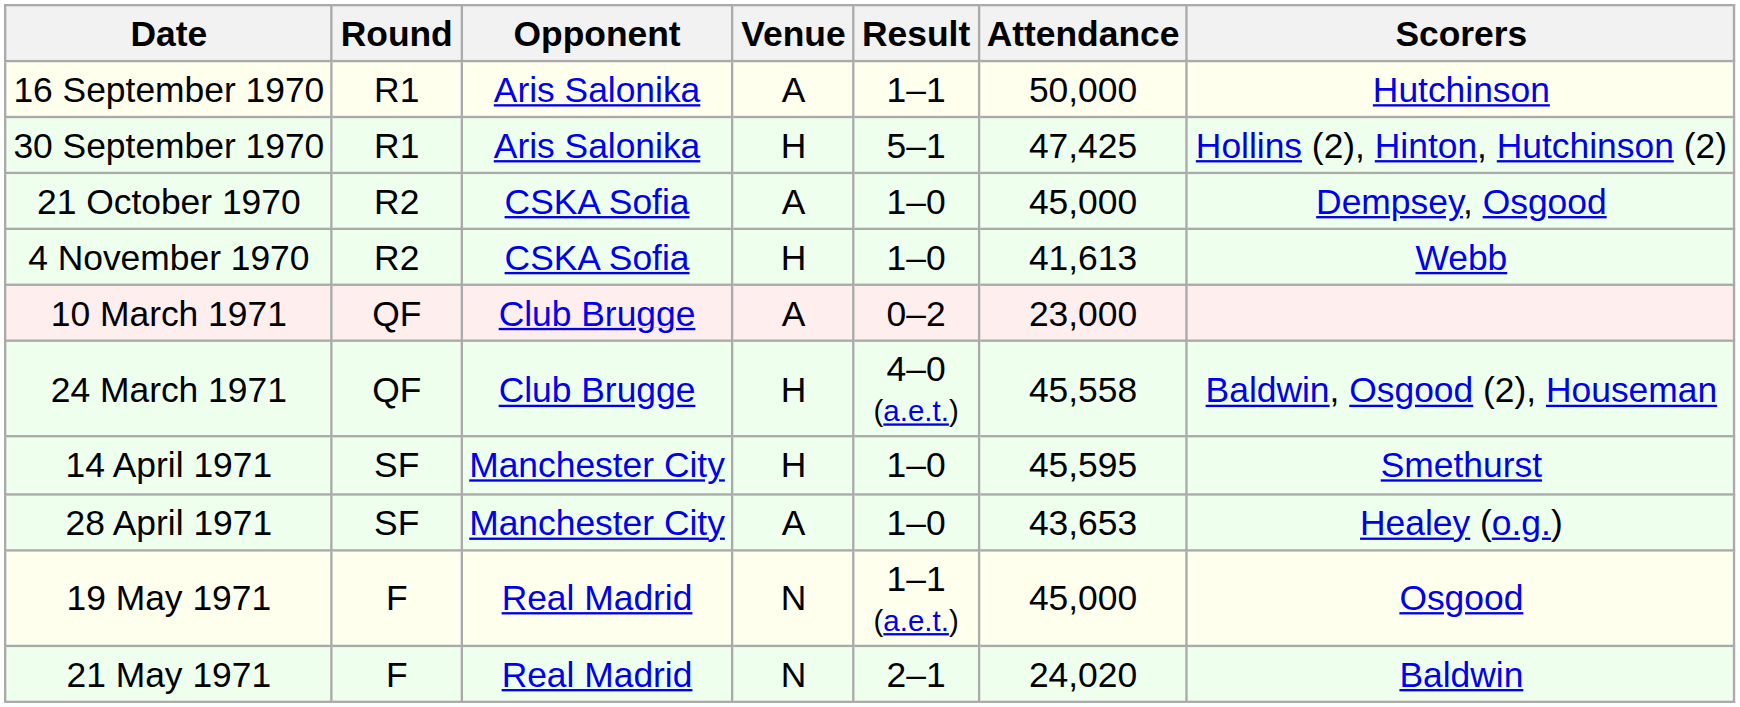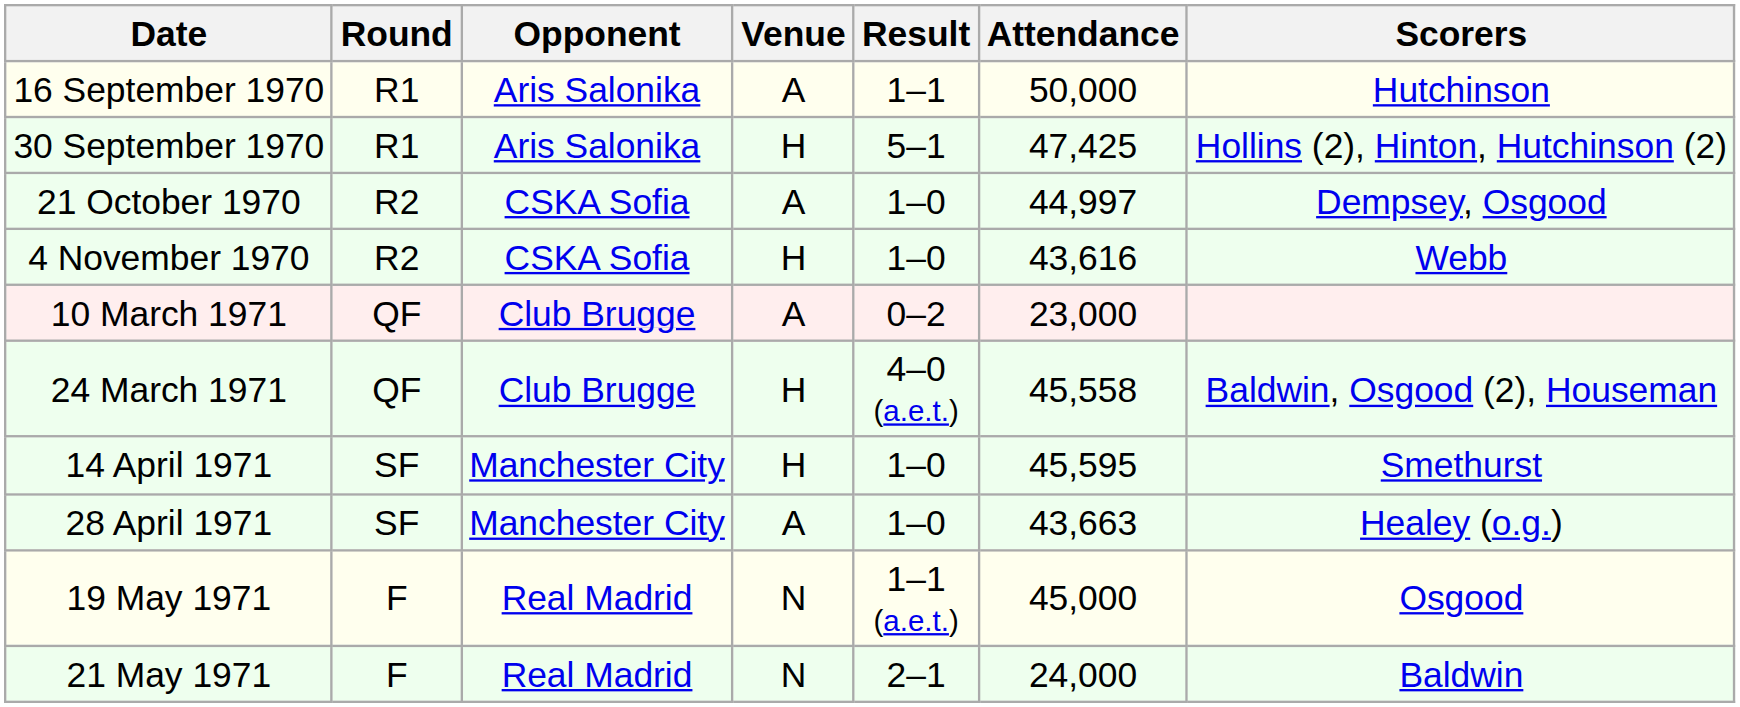 <table class="wikitable sortable" style="font-size:95%; text-align:center">
 <tr>
 <th>Date</th>
 <th>Round</th>
 <th>Opponent</th>
 <th>Venue</th>
 <th>Result</th>
 <th>Attendance</th>
 <th>Scorers</th>
 </tr>
 <tr bgcolor = "#FFFFEE">
 <td>16 September 1970</td>
 <td>R1</td>
 <td><a href='#'>Aris Salonika</a></td>
 <td>A</td>
 <td>1–1</td>
 <td>50,000</td>
 <td><a href='#'>Hutchinson</a></td>
 </tr>
 <tr bgcolor = "#EEFFEE">
 <td>30 September 1970</td>
 <td>R1</td>
 <td><a href='#'>Aris Salonika</a></td>
 <td>H</td>
 <td>5–1</td>
 <td>47,425</td>
 <td><a href='#'>Hollins</a> (2), <a href='#'>Hinton</a>, <a href='#'>Hutchinson</a> (2)</td>
 </tr>
 <tr bgcolor = "#EEFFEE">
 <td>21 October 1970</td>
 <td>R2</td>
 <td><a href='#'>CSKA Sofia</a></td>
 <td>A</td>
 <td>1–0</td>
-<td>45,000</td>
+<td>44,997</td>
 <td><a href='#'>Dempsey</a>, <a href='#'>Osgood</a></td>
 </tr>
 <tr bgcolor = "#EEFFEE">
 <td>4 November 1970</td>
 <td>R2</td>
 <td><a href='#'>CSKA Sofia</a></td>
 <td>H</td>
 <td>1–0</td>
-<td>41,613</td>
+<td>43,616</td>
 <td><a href='#'>Webb</a></td>
 </tr>
 <tr bgcolor = "#FFEEEE">
 <td>10 March 1971</td>
 <td>QF</td>
 <td><a href='#'>Club Brugge</a></td>
 <td>A</td>
 <td>0–2</td>
 <td>23,000</td>
 <td></td>
 </tr>
 <tr bgcolor = "#EEFFEE">
 <td>24 March 1971</td>
 <td>QF</td>
 <td><a href='#'>Club Brugge</a></td>
 <td>H</td>
 <td>4–0<br><small>(<a href='#'>a.e.t.</a>)</small></td>
 <td>45,558</td>
 <td><a href='#'>Baldwin</a>, <a href='#'>Osgood</a> (2), <a href='#'>Houseman</a></td>
 </tr>
 <tr bgcolor = "#EEFFEE">
 <td>14 April 1971</td>
 <td>SF</td>
 <td><a href='#'>Manchester City</a></td>
 <td>H</td>
 <td>1–0</td>
 <td>45,595</td>
 <td><a href='#'>Smethurst</a></td>
 </tr>
 <tr bgcolor = "#EEFFEE">
 <td>28 April 1971</td>
 <td>SF</td>
 <td><a href='#'>Manchester City</a></td>
 <td>A</td>
 <td>1–0</td>
-<td>43,653</td>
+<td>43,663</td>
 <td><a href='#'>Healey</a> (<a href='#'>o.g.</a>)</td>
 </tr>
 <tr bgcolor = "#FFFFEE">
 <td>19 May 1971</td>
 <td>F</td>
 <td><a href='#'>Real Madrid</a></td>
 <td>N</td>
 <td>1–1<br><small>(<a href='#'>a.e.t.</a>)</small></td>
 <td>45,000</td>
 <td><a href='#'>Osgood</a></td>
 </tr>
 <tr bgcolor = "#EEFFEE">
 <td>21 May 1971</td>
 <td>F</td>
 <td><a href='#'>Real Madrid</a></td>
 <td>N</td>
 <td>2–1</td>
-<td>24,020</td>
+<td>24,000</td>
 <td><a href='#'>Baldwin</a></td>
 </tr>
 </table>
